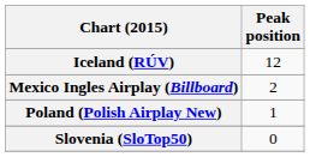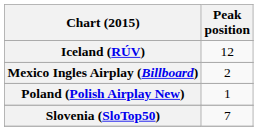 <table class="wikitable sortable plainrowheaders">
 <tr>
 <th>Chart (2015)</th>
 <th>Peak<br>position</th>
 </tr>
 <tr>
 </tr>
 <tr>
 </tr>
 <tr>
 </tr>
 <tr>
 </tr>
 <tr>
 </tr>
 <tr>
 </tr>
 <tr>
 <th scope="row">Iceland (<a href='#'>RÚV</a>)</th>
 <td style="text-align:center;">12</td>
 </tr>
 <tr>
 </tr>
 <tr>
 <th scope="row">Mexico Ingles Airplay (<em><a href='#'>Billboard</a></em>)</th>
 <td style="text-align:center;">2</td>
 </tr>
 <tr>
 </tr>
 <tr>
 </tr>
 <tr>
 </tr>
 <tr>
 <th scope="row">Poland (<a href='#'>Polish Airplay New</a>)</th>
 <td align="center">1</td>
 </tr>
 <tr>
 </tr>
 <tr>
 </tr>
 <tr>
 <th scope="row">Slovenia (<a href='#'>SloTop50</a>)</th>
-<td align=center>0</td>
+<td align=center>7</td>
 </tr>
 <tr>
 </tr>
 <tr>
 </tr>
 <tr>
 </tr>
 <tr>
 </tr>
 <tr>
 </tr>
 </table>
